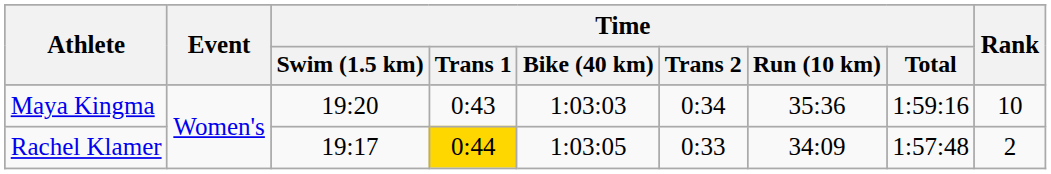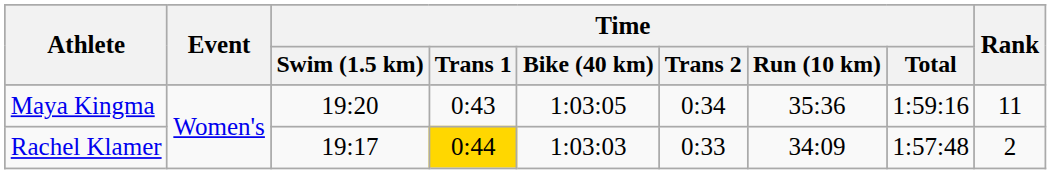 <table class="wikitable" style="font-size:90%">
 <tr>
 <th rowspan=2>Athlete</th>
 <th rowspan=2>Event</th>
 <th colspan=6>Time</th>
 <th rowspan=2>Rank</th>
 </tr>
 <tr style="font-size:95%">
 <th>Swim (1.5 km)</th>
 <th>Trans 1</th>
 <th>Bike (40 km)</th>
 <th>Trans 2</th>
 <th>Run (10 km)</th>
 <th>Total</th>
 </tr>
 <tr align=center>
 <td align=left><a href='#'>Maya Kingma</a></td>
 <td align=left rowspan=2><a href='#'>Women's</a></td>
 <td>19:20</td>
 <td>0:43</td>
-<td>1:03:03</td>
+<td>1:03:05</td>
 <td>0:34</td>
 <td>35:36</td>
 <td>1:59:16</td>
-<td>10</td>
+<td>11</td>
 </tr>
 <tr align=center>
 <td align=left><a href='#'>Rachel Klamer</a></td>
 <td>19:17</td>
 <td style="background: gold;">0:44</td>
-<td>1:03:05</td>
+<td>1:03:03</td>
 <td>0:33</td>
 <td>34:09</td>
 <td>1:57:48</td>
 <td>2</td>
 </tr>
 </table>
